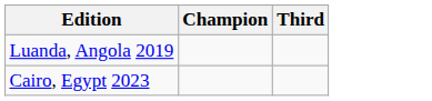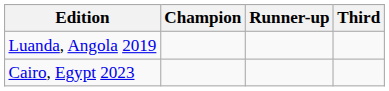 <table class=wikitable>
 <tr>
 <th>Edition</th>
 <th> Champion</th>
+<th> Runner-up</th>
 <th> Third</th>
 </tr>
 <tr>
 <td><a href='#'>Luanda</a>, <a href='#'>Angola</a> <a href='#'>2019</a></td>
 <td><strong></strong></td>
 <td></td>
+<td></td>
 </tr>
 <tr>
 <td><a href='#'>Cairo</a>, <a href='#'>Egypt</a> <a href='#'>2023</a></td>
 <td><strong></strong></td>
 <td></td>
+<td></td>
 </tr>
 </table>
